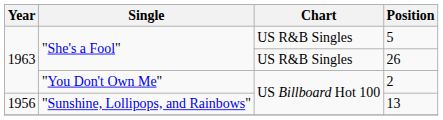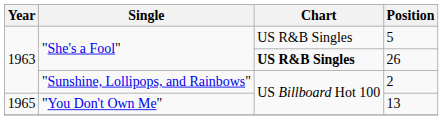 <table class="wikitable">
 <tr>
 <th align="left">Year</th>
 <th align="left">Single</th>
 <th align="left">Chart</th>
 <th align="left">Position</th>
 </tr>
 <tr>
 <td align="left" rowspan="3">1963</td>
 <td align="left" rowspan="2">"<a href='#'>She's a Fool</a>"</td>
 <td align="left">US R&B Singles</td>
 <td align="left">5</td>
 </tr>
 <tr>
-<td align="left">US R&B Singles</td>
+<td align="left"><strong>US R&B Singles</strong></td>
 <td align="left">26</td>
 </tr>
 <tr>
-<td align="left">"<a href='#'>You Don't Own Me</a>"</td>
+<td align="left">"<a href='#'>Sunshine, Lollipops, and Rainbows</a>"</td>
 <td align="left" rowspan="2">US <em>Billboard</em> Hot 100</td>
 <td align="left">2</td>
 </tr>
 <tr>
-<td align="left">1956</td>
-<td align="left">"<a href='#'>Sunshine, Lollipops, and Rainbows</a>"</td>
+<td align="left">1965</td>
+<td align="left">"<a href='#'>You Don't Own Me</a>"</td>
 <td align="left">13</td>
 </tr>
 <tr>
 </tr>
 </table>
